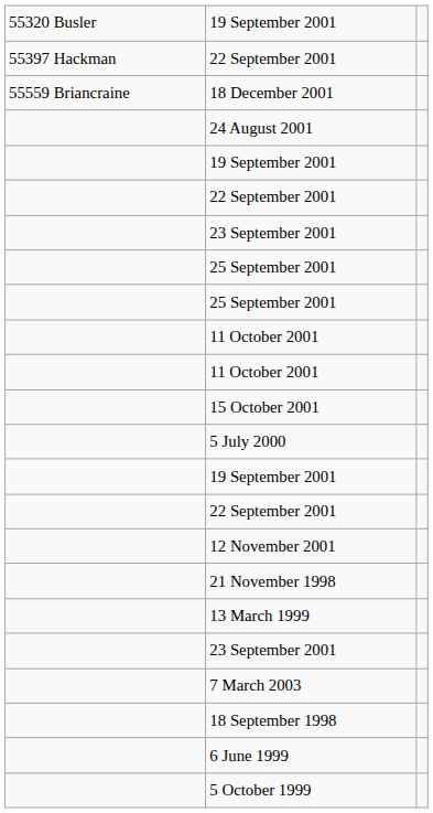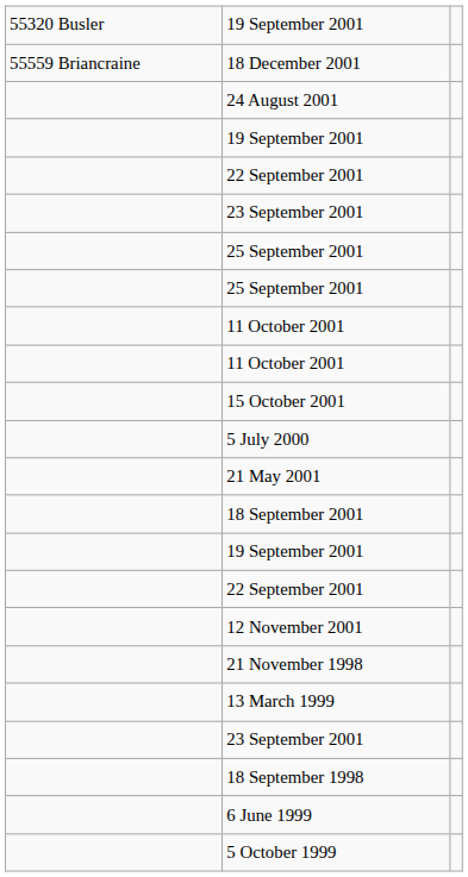 <table class="wikitable" style="font-size: 89%; float: left; width: 26em; margin-right: 1em; height: 700px">
 <tr>
 <td>55320 Busler</td>
 <td>19 September 2001</td>
-<td></td>
-</tr>
-<tr>
-<td>55397 Hackman</td>
-<td>22 September 2001</td>
 <td></td>
 </tr>
 <tr>
 <td>55559 Briancraine</td>
 <td>18 December 2001</td>
 <td></td>
 </tr>
 <tr>
 <td></td>
 <td>24 August 2001</td>
 <td></td>
 </tr>
 <tr>
 <td></td>
 <td>19 September 2001</td>
 <td></td>
 </tr>
 <tr>
 <td></td>
 <td>22 September 2001</td>
 <td></td>
 </tr>
 <tr>
 <td></td>
 <td>23 September 2001</td>
 <td></td>
 </tr>
 <tr>
 <td></td>
 <td>25 September 2001</td>
 <td></td>
 </tr>
 <tr>
 <td></td>
 <td>25 September 2001</td>
 <td></td>
 </tr>
 <tr>
 <td></td>
 <td>11 October 2001</td>
 <td></td>
 </tr>
 <tr>
 <td></td>
 <td>11 October 2001</td>
 <td></td>
 </tr>
 <tr>
 <td></td>
 <td>15 October 2001</td>
 <td></td>
 </tr>
 <tr>
 <td></td>
 <td>5 July 2000</td>
 <td></td>
 </tr>
 <tr>
 <td></td>
+<td>21 May 2001</td>
+<td></td>
+</tr>
+<tr>
+<td></td>
+<td>18 September 2001</td>
+<td></td>
+</tr>
+<tr>
+<td></td>
 <td>19 September 2001</td>
 <td></td>
 </tr>
 <tr>
 <td></td>
 <td>22 September 2001</td>
 <td></td>
 </tr>
 <tr>
 <td></td>
 <td>12 November 2001</td>
 <td></td>
 </tr>
 <tr>
 <td></td>
 <td>21 November 1998</td>
 <td></td>
 </tr>
 <tr>
 <td></td>
 <td>13 March 1999</td>
 <td></td>
 </tr>
 <tr>
 <td></td>
 <td>23 September 2001</td>
 <td></td>
 </tr>
 <tr>
 <td></td>
-<td>7 March 2003</td>
-<td></td>
-</tr>
-<tr>
-<td></td>
 <td>18 September 1998</td>
 <td></td>
 </tr>
 <tr>
 <td></td>
 <td>6 June 1999</td>
 <td></td>
 </tr>
 <tr>
 <td></td>
 <td>5 October 1999</td>
 <td></td>
 </tr>
 </table>
